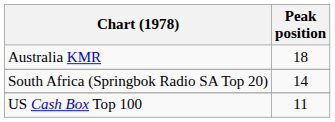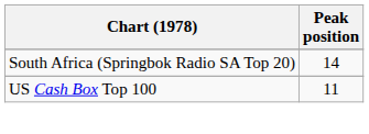 <table class="wikitable sortable">
 <tr>
 <th>Chart (1978)</th>
 <th>Peak<br>position</th>
-</tr>
-<tr>
-<td>Australia <a href='#'>KMR</a></td>
-<td style="text-align:center;">18</td>
 </tr>
 <tr>
 </tr>
 <tr>
 </tr>
 <tr>
 </tr>
 <tr>
 <td>South Africa (Springbok Radio SA Top 20) </td>
 <td style="text-align:center;">14</td>
 </tr>
 <tr>
 </tr>
 <tr>
 </tr>
 <tr>
 </tr>
 <tr>
 <td>US <a href='#'><em>Cash Box</em></a> Top 100</td>
 <td align="center">11</td>
 </tr>
 </table>
